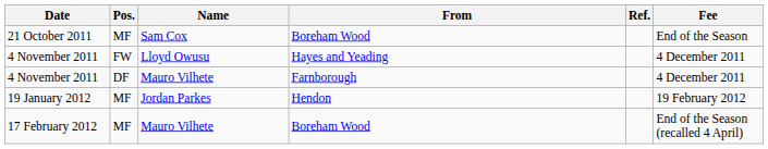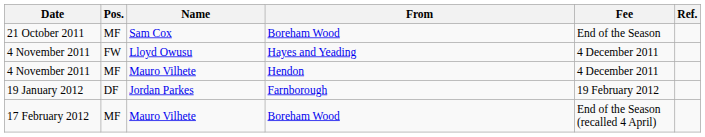 <table class="wikitable" style="font-size:95%;">
 <tr>
 <th style="width:120px;">Date</th>
 <th style="width:25px;">Pos.</th>
 <th style="width:175px;">Name</th>
 <th style="width:400px;">From</th>
+<th style="width:125px;">Fee</th>
 <th style="width:25px;">Ref.</th>
-<th style="width:125px;">Fee</th>
 </tr>
 <tr>
 <td>21 October 2011</td>
 <td>MF</td>
 <td> <a href='#'>Sam Cox</a></td>
 <td> <a href='#'>Boreham Wood</a></td>
+<td>End of the Season</td>
 <td></td>
-<td>End of the Season</td>
 </tr>
 <tr>
 <td>4 November 2011</td>
 <td>FW</td>
 <td> <a href='#'>Lloyd Owusu</a></td>
 <td> <a href='#'>Hayes and Yeading</a></td>
+<td>4 December 2011</td>
 <td></td>
-<td>4 December 2011</td>
 </tr>
 <tr>
 <td>4 November 2011</td>
-<td>DF</td>
+<td>MF</td>
 <td> <a href='#'>Mauro Vilhete</a></td>
-<td> <a href='#'>Farnborough</a></td>
+<td> <a href='#'>Hendon</a></td>
+<td>4 December 2011</td>
 <td></td>
-<td>4 December 2011</td>
 </tr>
 <tr>
 <td>19 January 2012</td>
-<td>MF</td>
+<td>DF</td>
 <td> <a href='#'>Jordan Parkes</a></td>
-<td> <a href='#'>Hendon</a></td>
+<td> <a href='#'>Farnborough</a></td>
+<td>19 February 2012</td>
 <td></td>
-<td>19 February 2012</td>
 </tr>
 <tr>
 <td>17 February 2012</td>
 <td>MF</td>
 <td> <a href='#'>Mauro Vilhete</a></td>
 <td> <a href='#'>Boreham Wood</a></td>
+<td>End of the Season (recalled 4 April)</td>
 <td></td>
-<td>End of the Season (recalled 4 April)</td>
 </tr>
 </table>
